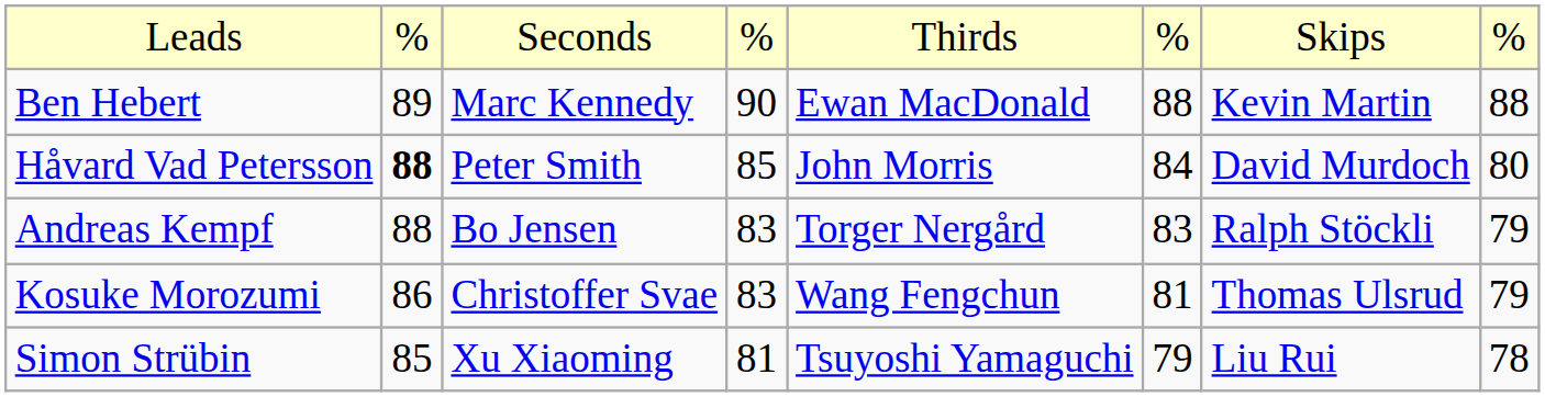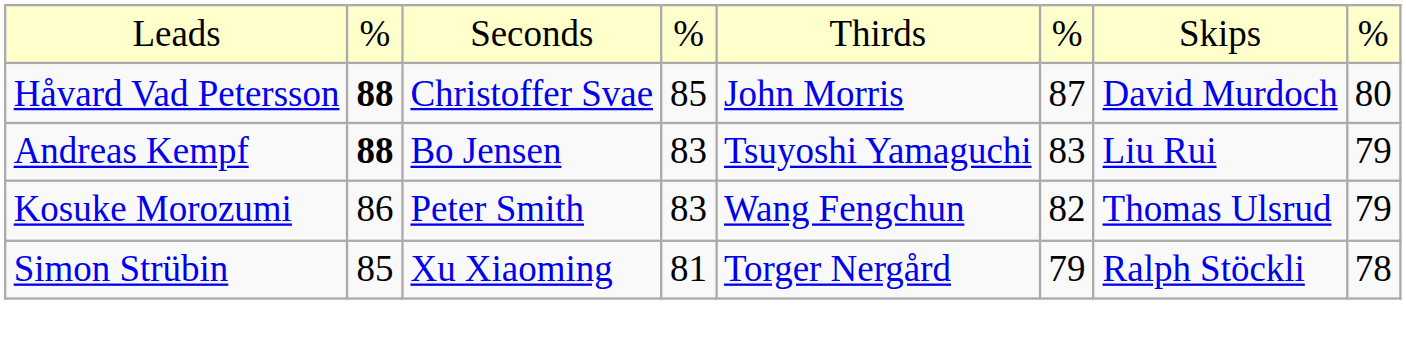 <table class="wikitable">
 <tr align=center bgcolor="#ffffcc">
 <td>Leads</td>
 <td>%</td>
 <td>Seconds</td>
 <td>%</td>
 <td>Thirds</td>
 <td>%</td>
 <td>Skips</td>
 <td>%</td>
 </tr>
 <tr>
-<td> <a href='#'>Ben Hebert</a></td>
-<td>89</td>
-<td> <a href='#'>Marc Kennedy</a></td>
-<td>90</td>
-<td> <a href='#'>Ewan MacDonald</a></td>
-<td>88</td>
-<td> <a href='#'>Kevin Martin</a></td>
-<td>88</td>
-</tr>
-<tr>
 <td> <a href='#'>Håvard Vad Petersson</a></td>
 <td><strong>88</strong></td>
-<td> <a href='#'>Peter Smith</a></td>
+<td> <a href='#'>Christoffer Svae</a></td>
 <td>85</td>
 <td> <a href='#'>John Morris</a></td>
-<td>84</td>
+<td>87</td>
 <td> <a href='#'>David Murdoch</a></td>
 <td>80</td>
 </tr>
 <tr>
 <td> <a href='#'>Andreas Kempf</a></td>
-<td>88</td>
+<td><strong>88</strong></td>
 <td> <a href='#'>Bo Jensen</a></td>
 <td>83</td>
-<td> <a href='#'>Torger Nergård</a></td>
+<td> <a href='#'>Tsuyoshi Yamaguchi</a></td>
 <td>83</td>
-<td> <a href='#'>Ralph Stöckli</a></td>
+<td> <a href='#'>Liu Rui</a></td>
 <td>79</td>
 </tr>
 <tr>
 <td> <a href='#'>Kosuke Morozumi</a></td>
 <td>86</td>
-<td> <a href='#'>Christoffer Svae</a></td>
+<td> <a href='#'>Peter Smith</a></td>
 <td>83</td>
 <td> <a href='#'>Wang Fengchun</a></td>
-<td>81</td>
+<td>82</td>
 <td> <a href='#'>Thomas Ulsrud</a></td>
 <td>79</td>
 </tr>
 <tr>
 <td> <a href='#'>Simon Strübin</a></td>
 <td>85</td>
 <td> <a href='#'>Xu Xiaoming</a></td>
 <td>81</td>
-<td> <a href='#'>Tsuyoshi Yamaguchi</a></td>
+<td> <a href='#'>Torger Nergård</a></td>
 <td>79</td>
-<td> <a href='#'>Liu Rui</a></td>
+<td> <a href='#'>Ralph Stöckli</a></td>
 <td>78</td>
 </tr>
 </table>
